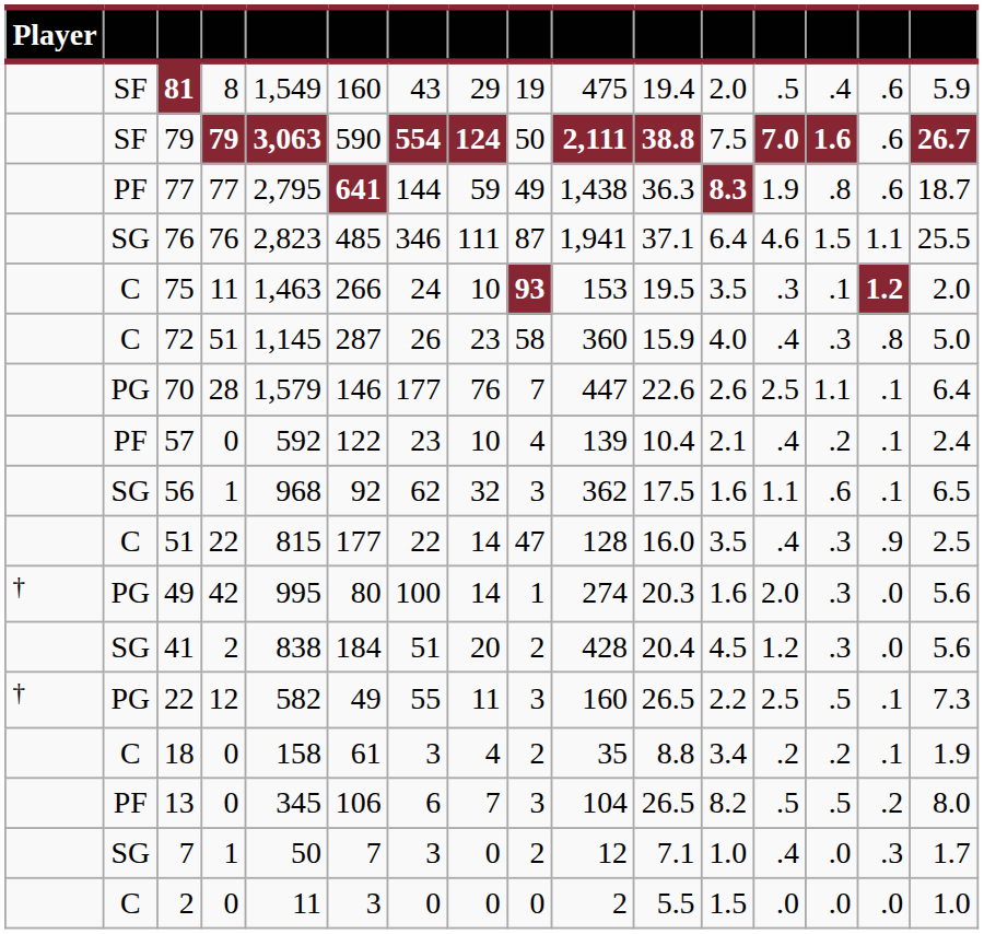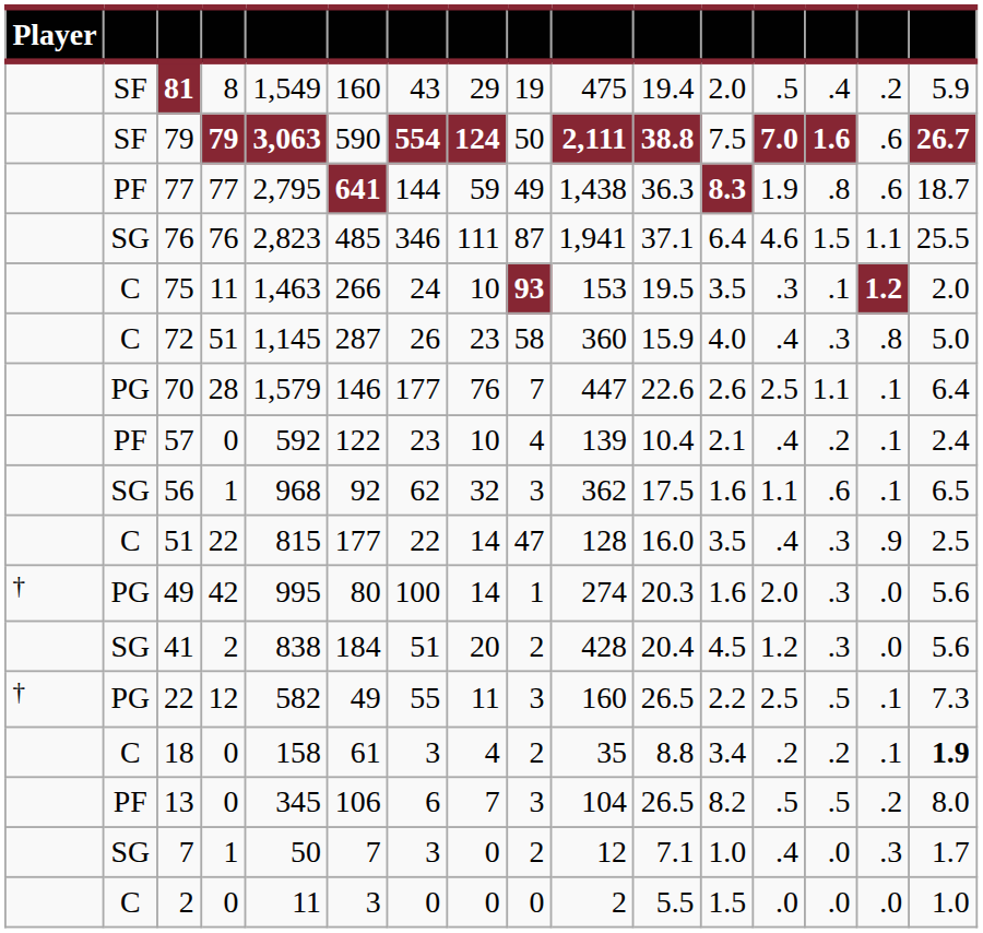 <table class="wikitable sortable" style="font-size: 95%; text-align:right;">
 <tr>
 <th style="background:#010101; color:#FFFFFF; border-top:#862633 3px solid; border-bottom:#862633 3px solid;">Player</th>
 <th style="background:#010101; color:#FFFFFF; border-top:#862633 3px solid; border-bottom:#862633 3px solid;"></th>
 <th style="background:#010101; color:#FFFFFF; border-top:#862633 3px solid; border-bottom:#862633 3px solid;"></th>
 <th style="background:#010101; color:#FFFFFF; border-top:#862633 3px solid; border-bottom:#862633 3px solid;"></th>
 <th style="background:#010101; color:#FFFFFF; border-top:#862633 3px solid; border-bottom:#862633 3px solid;"></th>
 <th style="background:#010101; color:#FFFFFF; border-top:#862633 3px solid; border-bottom:#862633 3px solid;"></th>
 <th style="background:#010101; color:#FFFFFF; border-top:#862633 3px solid; border-bottom:#862633 3px solid;"></th>
 <th style="background:#010101; color:#FFFFFF; border-top:#862633 3px solid; border-bottom:#862633 3px solid;"></th>
 <th style="background:#010101; color:#FFFFFF; border-top:#862633 3px solid; border-bottom:#862633 3px solid;"></th>
 <th style="background:#010101; color:#FFFFFF; border-top:#862633 3px solid; border-bottom:#862633 3px solid;"></th>
 <th style="background:#010101; color:#FFFFFF; border-top:#862633 3px solid; border-bottom:#862633 3px solid;"></th>
 <th style="background:#010101; color:#FFFFFF; border-top:#862633 3px solid; border-bottom:#862633 3px solid;"></th>
 <th style="background:#010101; color:#FFFFFF; border-top:#862633 3px solid; border-bottom:#862633 3px solid;"></th>
 <th style="background:#010101; color:#FFFFFF; border-top:#862633 3px solid; border-bottom:#862633 3px solid;"></th>
 <th style="background:#010101; color:#FFFFFF; border-top:#862633 3px solid; border-bottom:#862633 3px solid;"></th>
 <th style="background:#010101; color:#FFFFFF; border-top:#862633 3px solid; border-bottom:#862633 3px solid;"></th>
 </tr>
 <tr>
 <td style="text-align:left;"></td>
 <td style="text-align:center;">SF</td>
 <td style="background:#862633; color:#FFFFFF;"><strong>81</strong></td>
 <td>8</td>
 <td>1,549</td>
 <td>160</td>
 <td>43</td>
 <td>29</td>
 <td>19</td>
 <td>475</td>
 <td>19.4</td>
 <td>2.0</td>
 <td>.5</td>
 <td>.4</td>
-<td>.6</td>
+<td>.2</td>
 <td>5.9</td>
 </tr>
 <tr>
 <td style="text-align:left;"></td>
 <td style="text-align:center;">SF</td>
 <td>79</td>
 <td style="background:#862633; color:#FFFFFF;"><strong>79</strong></td>
 <td style="background:#862633; color:#FFFFFF;"><strong>3,063</strong></td>
 <td>590</td>
 <td style="background:#862633; color:#FFFFFF;"><strong>554</strong></td>
 <td style="background:#862633; color:#FFFFFF;"><strong>124</strong></td>
 <td>50</td>
 <td style="background:#862633; color:#FFFFFF;"><strong>2,111</strong></td>
 <td style="background:#862633; color:#FFFFFF;"><strong>38.8</strong></td>
 <td>7.5</td>
 <td style="background:#862633; color:#FFFFFF;"><strong>7.0</strong></td>
 <td style="background:#862633; color:#FFFFFF;"><strong>1.6</strong></td>
 <td>.6</td>
 <td style="background:#862633; color:#FFFFFF;"><strong>26.7</strong></td>
 </tr>
 <tr>
 <td style="text-align:left;"></td>
 <td style="text-align:center;">PF</td>
 <td>77</td>
 <td>77</td>
 <td>2,795</td>
 <td style="background:#862633; color:#FFFFFF;"><strong>641</strong></td>
 <td>144</td>
 <td>59</td>
 <td>49</td>
 <td>1,438</td>
 <td>36.3</td>
 <td style="background:#862633; color:#FFFFFF;"><strong>8.3</strong></td>
 <td>1.9</td>
 <td>.8</td>
 <td>.6</td>
 <td>18.7</td>
 </tr>
 <tr>
 <td style="text-align:left;"></td>
 <td style="text-align:center;">SG</td>
 <td>76</td>
 <td>76</td>
 <td>2,823</td>
 <td>485</td>
 <td>346</td>
 <td>111</td>
 <td>87</td>
 <td>1,941</td>
 <td>37.1</td>
 <td>6.4</td>
 <td>4.6</td>
 <td>1.5</td>
 <td>1.1</td>
 <td>25.5</td>
 </tr>
 <tr>
 <td style="text-align:left;"></td>
 <td style="text-align:center;">C</td>
 <td>75</td>
 <td>11</td>
 <td>1,463</td>
 <td>266</td>
 <td>24</td>
 <td>10</td>
 <td style="background:#862633; color:#FFFFFF;"><strong>93</strong></td>
 <td>153</td>
 <td>19.5</td>
 <td>3.5</td>
 <td>.3</td>
 <td>.1</td>
 <td style="background:#862633; color:#FFFFFF;"><strong>1.2</strong></td>
 <td>2.0</td>
 </tr>
 <tr>
 <td style="text-align:left;"></td>
 <td style="text-align:center;">C</td>
 <td>72</td>
 <td>51</td>
 <td>1,145</td>
 <td>287</td>
 <td>26</td>
 <td>23</td>
 <td>58</td>
 <td>360</td>
 <td>15.9</td>
 <td>4.0</td>
 <td>.4</td>
 <td>.3</td>
 <td>.8</td>
 <td>5.0</td>
 </tr>
 <tr>
 <td style="text-align:left;"></td>
 <td style="text-align:center;">PG</td>
 <td>70</td>
 <td>28</td>
 <td>1,579</td>
 <td>146</td>
 <td>177</td>
 <td>76</td>
 <td>7</td>
 <td>447</td>
 <td>22.6</td>
 <td>2.6</td>
 <td>2.5</td>
 <td>1.1</td>
 <td>.1</td>
 <td>6.4</td>
 </tr>
 <tr>
 <td style="text-align:left;"></td>
 <td style="text-align:center;">PF</td>
 <td>57</td>
 <td>0</td>
 <td>592</td>
 <td>122</td>
 <td>23</td>
 <td>10</td>
 <td>4</td>
 <td>139</td>
 <td>10.4</td>
 <td>2.1</td>
 <td>.4</td>
 <td>.2</td>
 <td>.1</td>
 <td>2.4</td>
 </tr>
 <tr>
 <td style="text-align:left;"></td>
 <td style="text-align:center;">SG</td>
 <td>56</td>
 <td>1</td>
 <td>968</td>
 <td>92</td>
 <td>62</td>
 <td>32</td>
 <td>3</td>
 <td>362</td>
 <td>17.5</td>
 <td>1.6</td>
 <td>1.1</td>
 <td>.6</td>
 <td>.1</td>
 <td>6.5</td>
 </tr>
 <tr>
 <td style="text-align:left;"></td>
 <td style="text-align:center;">C</td>
 <td>51</td>
 <td>22</td>
 <td>815</td>
 <td>177</td>
 <td>22</td>
 <td>14</td>
 <td>47</td>
 <td>128</td>
 <td>16.0</td>
 <td>3.5</td>
 <td>.4</td>
 <td>.3</td>
 <td>.9</td>
 <td>2.5</td>
 </tr>
 <tr>
 <td style="text-align:left;"><sup>†</sup></td>
 <td style="text-align:center;">PG</td>
 <td>49</td>
 <td>42</td>
 <td>995</td>
 <td>80</td>
 <td>100</td>
 <td>14</td>
 <td>1</td>
 <td>274</td>
 <td>20.3</td>
 <td>1.6</td>
 <td>2.0</td>
 <td>.3</td>
 <td>.0</td>
 <td>5.6</td>
 </tr>
 <tr>
 <td style="text-align:left;"></td>
 <td style="text-align:center;">SG</td>
 <td>41</td>
 <td>2</td>
 <td>838</td>
 <td>184</td>
 <td>51</td>
 <td>20</td>
 <td>2</td>
 <td>428</td>
 <td>20.4</td>
 <td>4.5</td>
 <td>1.2</td>
 <td>.3</td>
 <td>.0</td>
 <td>5.6</td>
 </tr>
 <tr>
 <td style="text-align:left;"><sup>†</sup></td>
 <td style="text-align:center;">PG</td>
 <td>22</td>
 <td>12</td>
 <td>582</td>
 <td>49</td>
 <td>55</td>
 <td>11</td>
 <td>3</td>
 <td>160</td>
 <td>26.5</td>
 <td>2.2</td>
 <td>2.5</td>
 <td>.5</td>
 <td>.1</td>
 <td>7.3</td>
 </tr>
 <tr>
 <td style="text-align:left;"></td>
 <td style="text-align:center;">C</td>
 <td>18</td>
 <td>0</td>
 <td>158</td>
 <td>61</td>
 <td>3</td>
 <td>4</td>
 <td>2</td>
 <td>35</td>
 <td>8.8</td>
 <td>3.4</td>
 <td>.2</td>
 <td>.2</td>
 <td>.1</td>
-<td>1.9</td>
+<td><strong>1.9</strong></td>
 </tr>
 <tr>
 <td style="text-align:left;"></td>
 <td style="text-align:center;">PF</td>
 <td>13</td>
 <td>0</td>
 <td>345</td>
 <td>106</td>
 <td>6</td>
 <td>7</td>
 <td>3</td>
 <td>104</td>
 <td>26.5</td>
 <td>8.2</td>
 <td>.5</td>
 <td>.5</td>
 <td>.2</td>
 <td>8.0</td>
 </tr>
 <tr>
 <td style="text-align:left;"></td>
 <td style="text-align:center;">SG</td>
 <td>7</td>
 <td>1</td>
 <td>50</td>
 <td>7</td>
 <td>3</td>
 <td>0</td>
 <td>2</td>
 <td>12</td>
 <td>7.1</td>
 <td>1.0</td>
 <td>.4</td>
 <td>.0</td>
 <td>.3</td>
 <td>1.7</td>
 </tr>
 <tr>
 <td style="text-align:left;"></td>
 <td style="text-align:center;">C</td>
 <td>2</td>
 <td>0</td>
 <td>11</td>
 <td>3</td>
 <td>0</td>
 <td>0</td>
 <td>0</td>
 <td>2</td>
 <td>5.5</td>
 <td>1.5</td>
 <td>.0</td>
 <td>.0</td>
 <td>.0</td>
 <td>1.0</td>
 </tr>
 </table>
